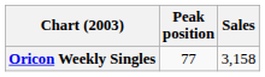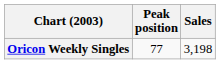 <table class="wikitable sortable plainrowheaders">
 <tr>
 <th scope="col">Chart (2003)</th>
 <th scope="col">Peak<br>position</th>
 <th scope="col">Sales</th>
 </tr>
 <tr>
 <th scope="row"><a href='#'>Oricon</a> Weekly Singles</th>
 <td align="center">77</td>
-<td align="center">3,158</td>
+<td align="center">3,198</td>
 </tr>
 </table>
